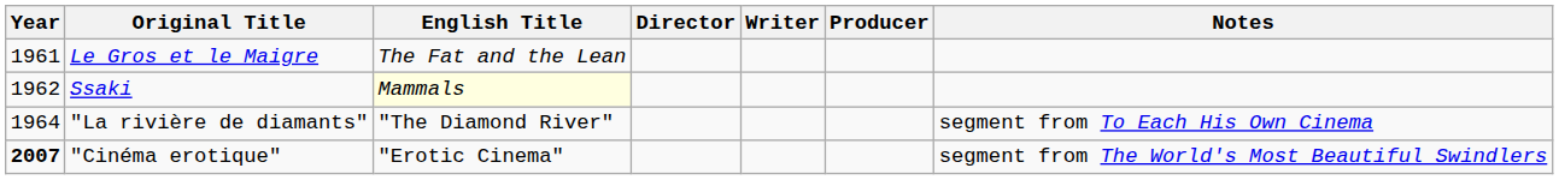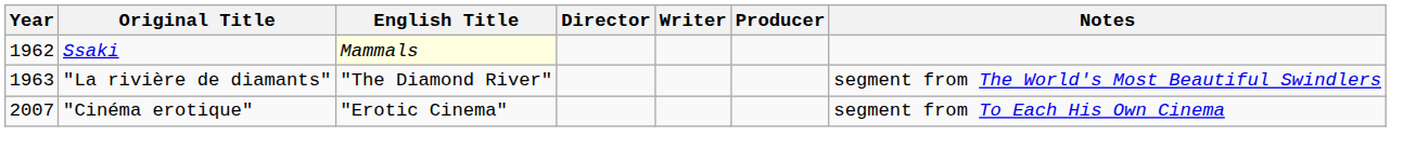 <table class="wikitable">
 <tr>
 <th>Year</th>
 <th>Original Title</th>
 <th>English Title</th>
 <th>Director</th>
 <th>Writer</th>
 <th>Producer</th>
 <th>Notes</th>
 </tr>
 <tr>
-<td>1961</td>
-<td><em><a href='#'>Le Gros et le Maigre</a></em></td>
-<td><em>The Fat and the Lean</em></td>
-<td></td>
-<td></td>
-<td></td>
-<td></td>
-</tr>
-<tr>
 <td>1962</td>
 <td><em><a href='#'>Ssaki</a></em></td>
 <td style="background: lightyellow;"><em>Mammals</em></td>
 <td></td>
 <td></td>
 <td></td>
 <td></td>
 </tr>
 <tr>
-<td>1964</td>
+<td>1963</td>
 <td>"La rivière de diamants"</td>
 <td>"The Diamond River"</td>
 <td></td>
 <td></td>
 <td></td>
-<td>segment from <em><a href='#'>To Each His Own Cinema</a></em></td>
+<td>segment from <em><a href='#'>The World's Most Beautiful Swindlers</a></em></td>
 </tr>
 <tr>
-<td><strong>2007</strong></td>
+<td>2007</td>
 <td>"Cinéma erotique"</td>
 <td>"Erotic Cinema"</td>
 <td></td>
 <td></td>
 <td></td>
-<td>segment from <em><a href='#'>The World's Most Beautiful Swindlers</a></em></td>
+<td>segment from <em><a href='#'>To Each His Own Cinema</a></em></td>
 </tr>
 </table>
